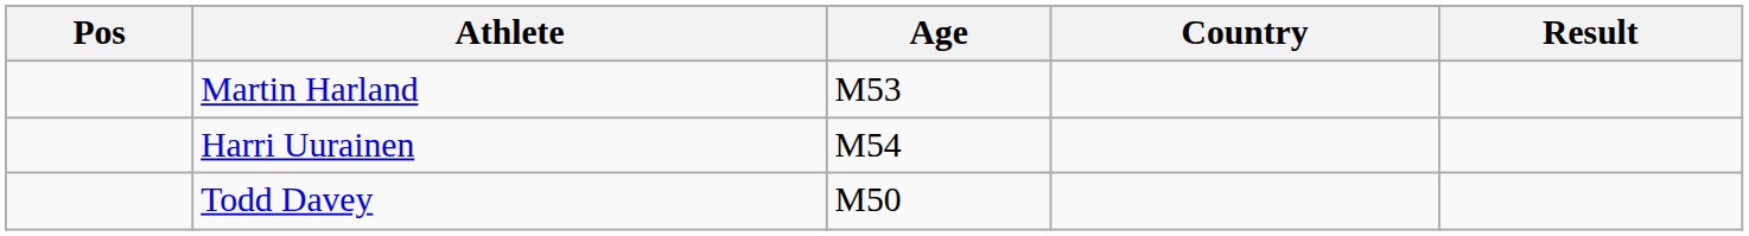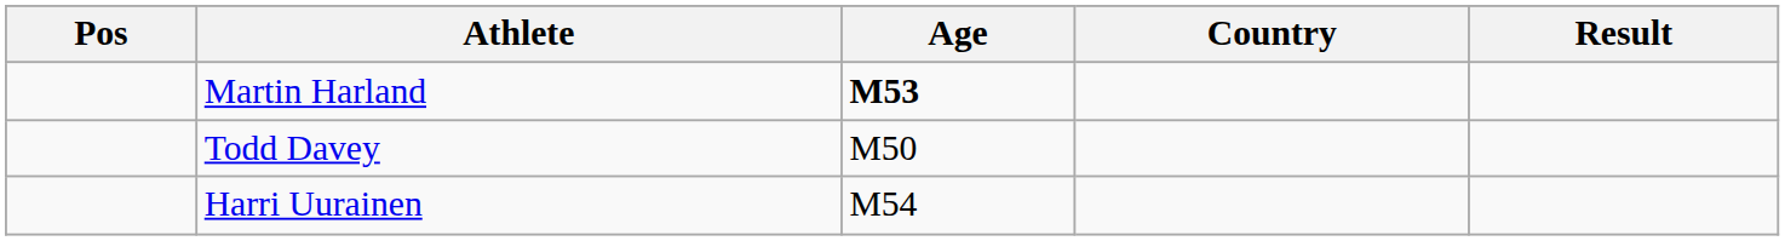 <table class="wikitable"  style="text-align:center; width:50%;">
 <tr>
 <th>Pos</th>
 <th>Athlete</th>
 <th>Age</th>
 <th>Country</th>
 <th>Result</th>
 </tr>
 <tr>
 <td align=center></td>
 <td align=left><a href='#'>Martin Harland</a></td>
-<td align=left>M53</td>
+<td align=left><strong>M53</strong></td>
+<td align=left></td>
+<td></td>
+</tr>
+<tr>
+<td align=center></td>
+<td align=left><a href='#'>Todd Davey</a></td>
+<td align=left>M50</td>
 <td align=left></td>
 <td></td>
 </tr>
 <tr>
 <td align=center></td>
 <td align=left><a href='#'>Harri Uurainen</a></td>
 <td align=left>M54</td>
 <td align=left></td>
 <td></td>
 </tr>
-<tr>
-<td align=center></td>
-<td align=left><a href='#'>Todd Davey</a></td>
-<td align=left>M50</td>
-<td align=left></td>
-<td></td>
-</tr>
 </table>
